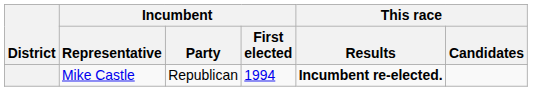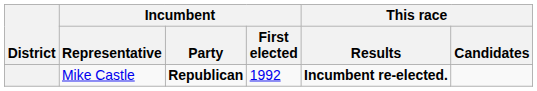 <table class=wikitable>
 <tr valign=bottom>
 <th rowspan=2>District</th>
 <th colspan=3>Incumbent</th>
 <th colspan=2>This race</th>
 </tr>
 <tr valign=bottom>
 <th>Representative</th>
 <th>Party</th>
 <th>First<br>elected</th>
 <th>Results</th>
 <th>Candidates</th>
 </tr>
 <tr>
 <th></th>
 <td><a href='#'>Mike Castle</a></td>
-<td>Republican</td>
-<td><a href='#'>1994</a></td>
+<td><strong>Republican</strong></td>
+<td><a href='#'>1992</a></td>
 <td><strong>Incumbent re-elected.</strong></td>
 <td nowrap></td>
 </tr>
 </table>
